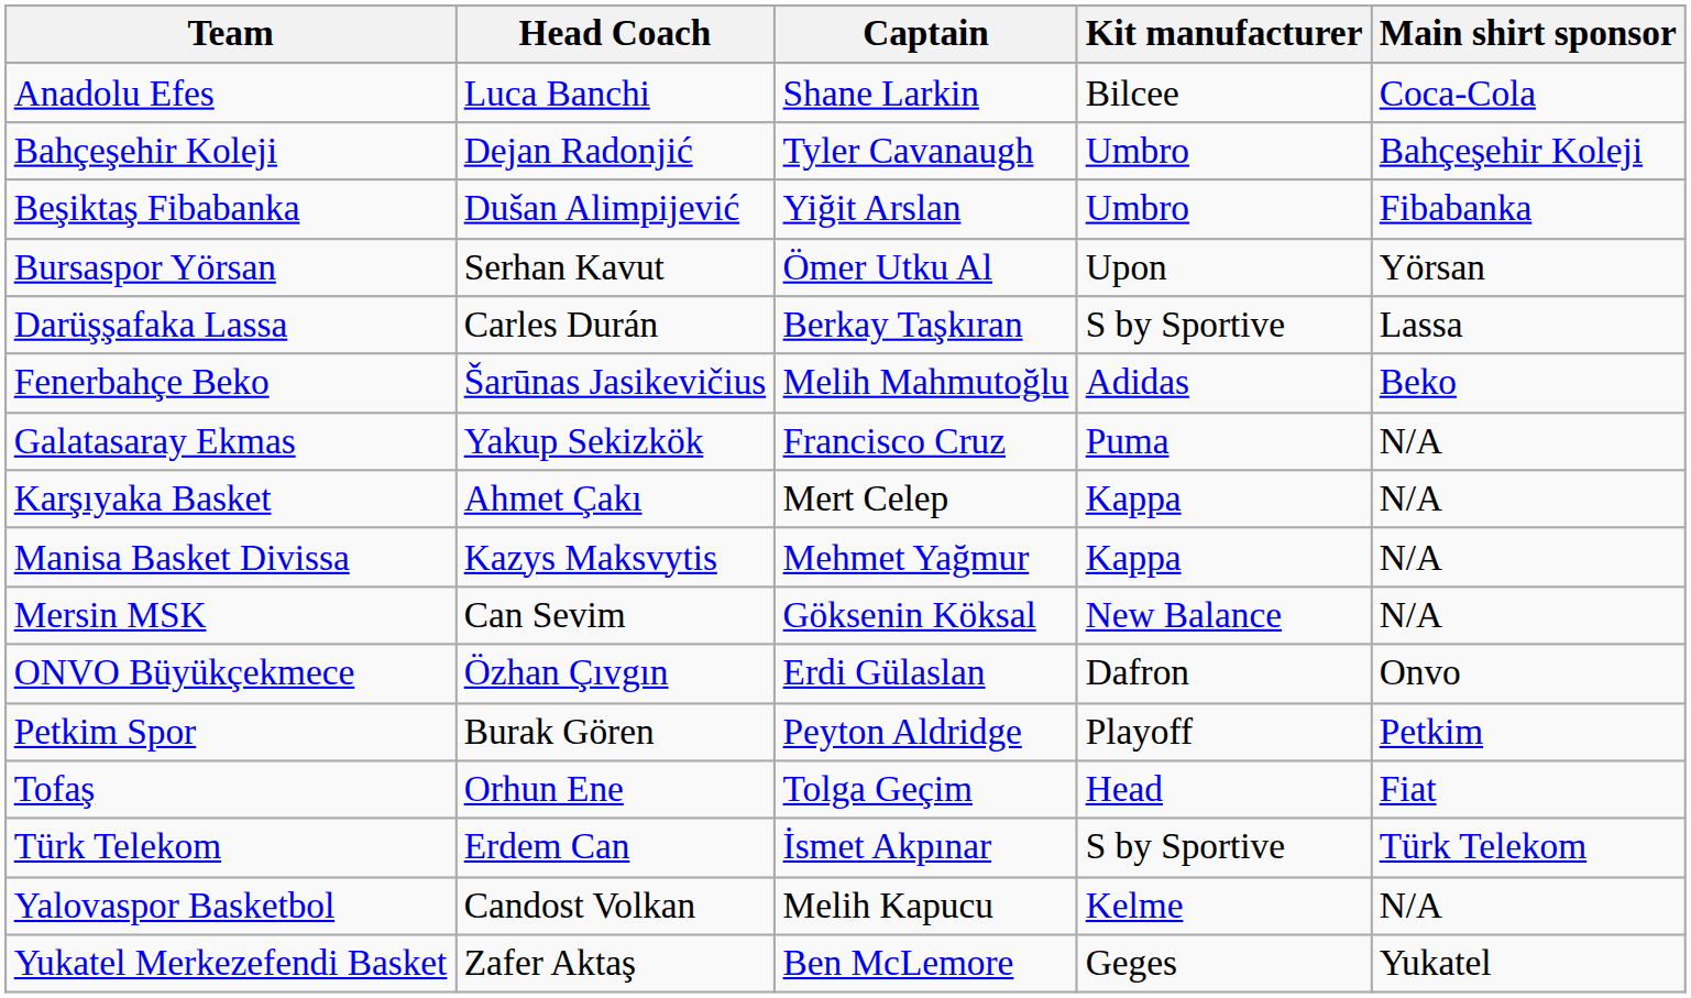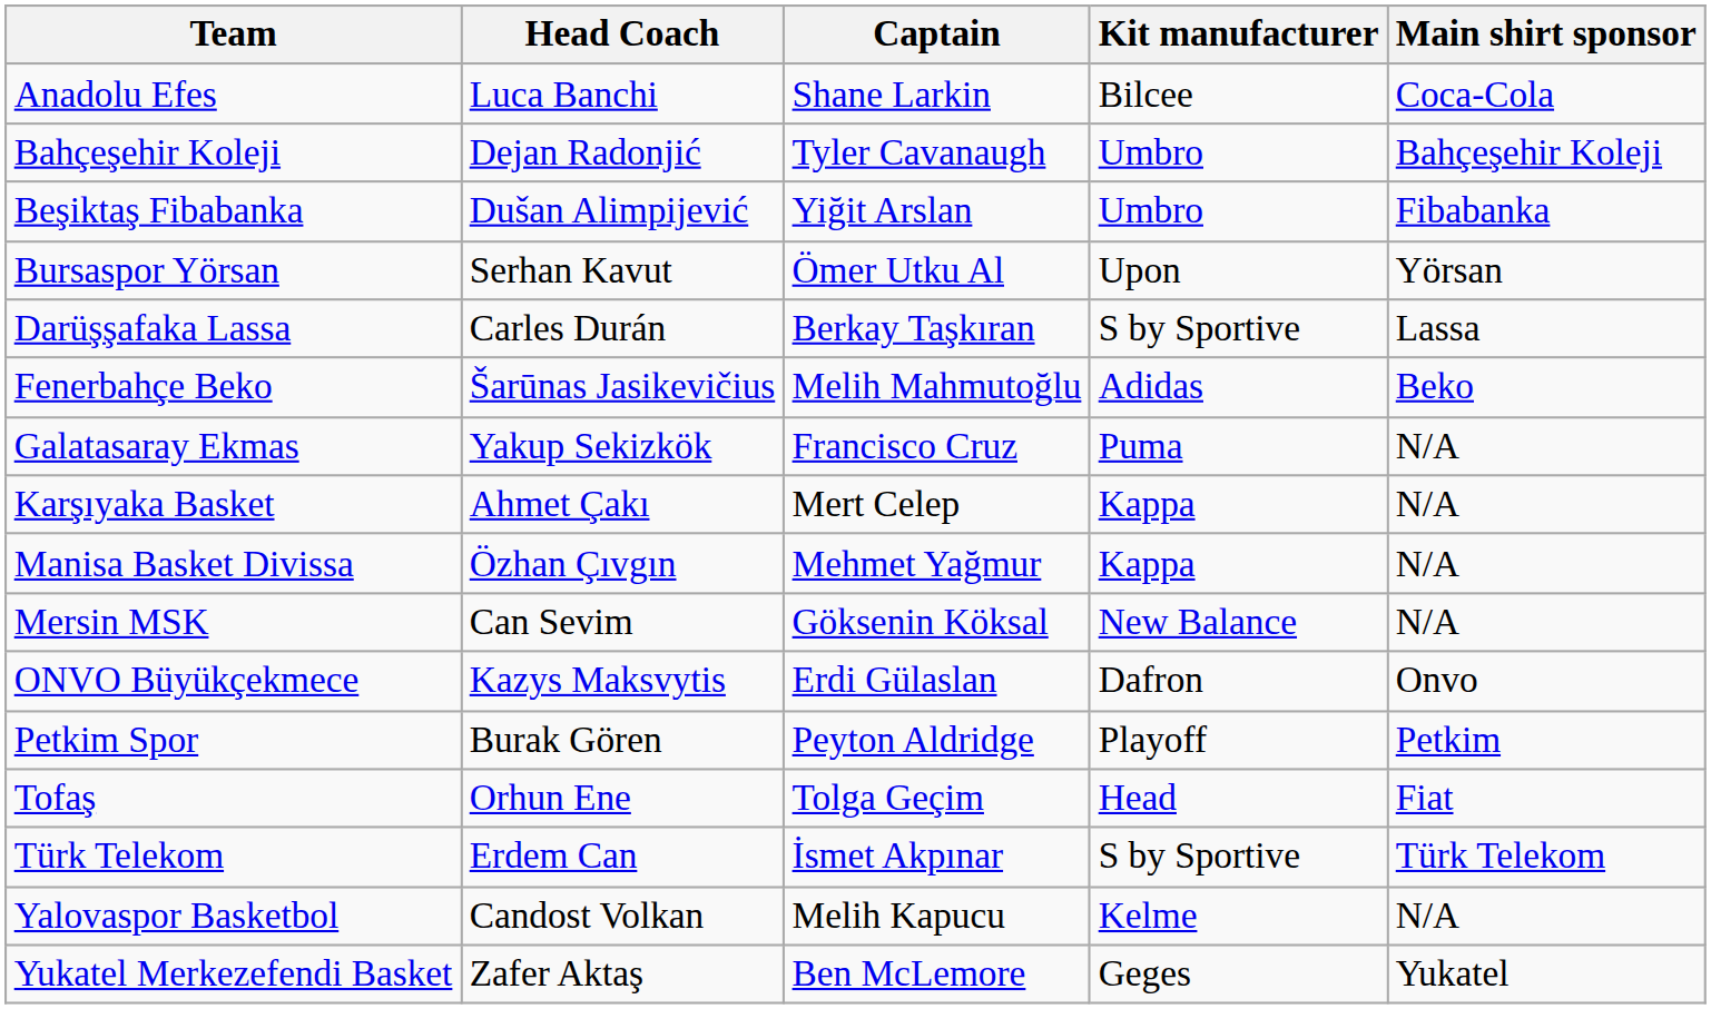 <table class="wikitable sortable" style="text-align: left;">
 <tr>
 <th>Team</th>
 <th>Head Coach</th>
 <th>Captain</th>
 <th>Kit manufacturer</th>
 <th>Main shirt sponsor</th>
 </tr>
 <tr>
 <td><a href='#'>Anadolu Efes</a></td>
 <td> <a href='#'>Luca Banchi</a></td>
 <td> <a href='#'>Shane Larkin</a></td>
 <td>Bilcee</td>
 <td><a href='#'>Coca-Cola</a></td>
 </tr>
 <tr>
 <td><a href='#'>Bahçeşehir Koleji</a></td>
 <td> <a href='#'>Dejan Radonjić</a></td>
 <td> <a href='#'>Tyler Cavanaugh</a></td>
 <td><a href='#'>Umbro</a></td>
 <td><a href='#'>Bahçeşehir Koleji</a></td>
 </tr>
 <tr>
 <td><a href='#'>Beşiktaş Fibabanka</a></td>
 <td> <a href='#'>Dušan Alimpijević</a></td>
 <td> <a href='#'>Yiğit Arslan</a></td>
 <td><a href='#'>Umbro</a></td>
 <td><a href='#'>Fibabanka</a></td>
 </tr>
 <tr>
 <td><a href='#'>Bursaspor Yörsan</a></td>
 <td> Serhan Kavut</td>
 <td> <a href='#'>Ömer Utku Al</a></td>
 <td>Upon</td>
 <td>Yörsan</td>
 </tr>
 <tr>
 <td><a href='#'>Darüşşafaka Lassa</a></td>
 <td> Carles Durán</td>
 <td> <a href='#'>Berkay Taşkıran</a></td>
 <td>S by Sportive</td>
 <td>Lassa</td>
 </tr>
 <tr>
 <td><a href='#'>Fenerbahçe Beko</a></td>
 <td> <a href='#'>Šarūnas Jasikevičius</a></td>
 <td> <a href='#'>Melih Mahmutoğlu</a></td>
 <td><a href='#'>Adidas</a></td>
 <td><a href='#'>Beko</a></td>
 </tr>
 <tr>
 <td><a href='#'>Galatasaray Ekmas</a></td>
 <td> <a href='#'>Yakup Sekizkök</a></td>
 <td> <a href='#'>Francisco Cruz</a></td>
 <td><a href='#'>Puma</a></td>
 <td>N/A</td>
 </tr>
 <tr>
 <td><a href='#'>Karşıyaka Basket</a></td>
 <td> <a href='#'>Ahmet Çakı</a></td>
 <td> Mert Celep</td>
 <td><a href='#'>Kappa</a></td>
 <td>N/A</td>
 </tr>
 <tr>
 <td><a href='#'>Manisa Basket Divissa</a></td>
-<td> <a href='#'>Kazys Maksvytis</a></td>
+<td> <a href='#'>Özhan Çıvgın</a></td>
 <td> <a href='#'>Mehmet Yağmur</a></td>
 <td><a href='#'>Kappa</a></td>
 <td>N/A</td>
 </tr>
 <tr>
 <td><a href='#'>Mersin MSK</a></td>
 <td> Can Sevim</td>
 <td> <a href='#'>Göksenin Köksal</a></td>
 <td><a href='#'>New Balance</a></td>
 <td>N/A</td>
 </tr>
 <tr>
 <td><a href='#'>ONVO Büyükçekmece</a></td>
-<td> <a href='#'>Özhan Çıvgın</a></td>
+<td> <a href='#'>Kazys Maksvytis</a></td>
 <td> <a href='#'>Erdi Gülaslan</a></td>
 <td>Dafron</td>
 <td>Onvo</td>
 </tr>
 <tr>
 <td><a href='#'>Petkim Spor</a></td>
 <td> Burak Gören</td>
 <td> <a href='#'>Peyton Aldridge</a></td>
 <td>Playoff</td>
 <td><a href='#'>Petkim</a></td>
 </tr>
 <tr>
 <td><a href='#'>Tofaş</a></td>
 <td> <a href='#'>Orhun Ene</a></td>
 <td> <a href='#'>Tolga Geçim</a></td>
 <td><a href='#'>Head</a></td>
 <td><a href='#'>Fiat</a></td>
 </tr>
 <tr>
 <td><a href='#'>Türk Telekom</a></td>
 <td> <a href='#'>Erdem Can</a></td>
 <td> <a href='#'>İsmet Akpınar</a></td>
 <td>S by Sportive</td>
 <td><a href='#'>Türk Telekom</a></td>
 </tr>
 <tr>
 <td><a href='#'>Yalovaspor Basketbol</a></td>
 <td> Candost Volkan</td>
 <td> Melih Kapucu</td>
 <td><a href='#'>Kelme</a></td>
 <td>N/A</td>
 </tr>
 <tr>
 <td><a href='#'>Yukatel Merkezefendi Basket</a></td>
 <td> Zafer Aktaş</td>
 <td> <a href='#'>Ben McLemore</a></td>
 <td>Geges</td>
 <td>Yukatel</td>
 </tr>
 </table>
